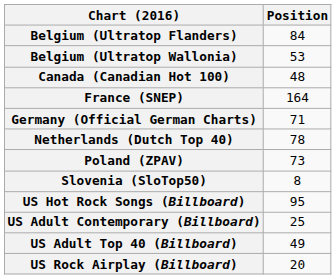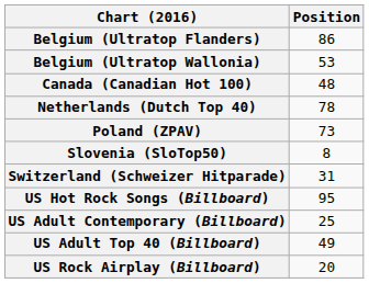 <table class="wikitable sortable plainrowheaders" style="text-align:center">
 <tr>
 <th scope="col">Chart (2016)</th>
 <th scope="col">Position</th>
 </tr>
 <tr>
 <th scope="row">Belgium (Ultratop Flanders)</th>
-<td>84</td>
+<td>86</td>
 </tr>
 <tr>
 <th scope="row">Belgium (Ultratop Wallonia)</th>
 <td>53</td>
 </tr>
 <tr>
 <th scope="row">Canada (Canadian Hot 100)</th>
 <td>48</td>
-</tr>
-<tr>
-<th scope="row">France (SNEP)</th>
-<td>164</td>
-</tr>
-<tr>
-<th scope="row">Germany (Official German Charts)</th>
-<td>71</td>
 </tr>
 <tr>
 <th scope="row">Netherlands (Dutch Top 40)</th>
 <td>78</td>
 </tr>
 <tr>
 <th scope="row">Poland (ZPAV)</th>
 <td>73</td>
 </tr>
 <tr>
 <th scope="row">Slovenia (SloTop50)</th>
 <td>8</td>
+</tr>
+<tr>
+<th scope="row">Switzerland (Schweizer Hitparade)</th>
+<td>31</td>
 </tr>
 <tr>
 <th scope="row">US Hot Rock Songs (<em>Billboard</em>)</th>
 <td style="text-align:center;">95</td>
 </tr>
 <tr>
 <th scope="row">US Adult Contemporary (<em>Billboard</em>)</th>
 <td>25</td>
 </tr>
 <tr>
 <th scope="row">US Adult Top 40 (<em>Billboard</em>)</th>
 <td>49</td>
 </tr>
 <tr>
 <th scope="row">US Rock Airplay (<em>Billboard</em>)</th>
 <td style="text-align:center;">20</td>
 </tr>
 </table>
